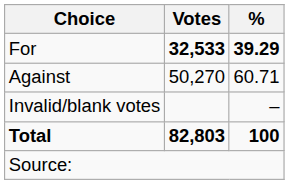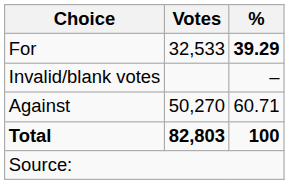 <table class=wikitable style=text-align:right>
 <tr>
 <th>Choice</th>
 <th>Votes</th>
 <th>%</th>
 </tr>
 <tr>
 <td align=left>For</td>
-<td><strong>32,533</strong></td>
+<td>32,533</td>
 <td><strong>39.29</strong></td>
+</tr>
+<tr>
+<td align=left>Invalid/blank votes</td>
+<td></td>
+<td>–</td>
 </tr>
 <tr>
 <td align=left>Against</td>
 <td>50,270</td>
 <td>60.71</td>
-</tr>
-<tr>
-<td align=left>Invalid/blank votes</td>
-<td></td>
-<td>–</td>
 </tr>
 <tr>
 <td align=left><strong>Total</strong></td>
 <td><strong>82,803</strong></td>
 <td><strong>100</strong></td>
 </tr>
 <tr>
 <td align=left colspan=3>Source: </td>
 </tr>
 </table>
